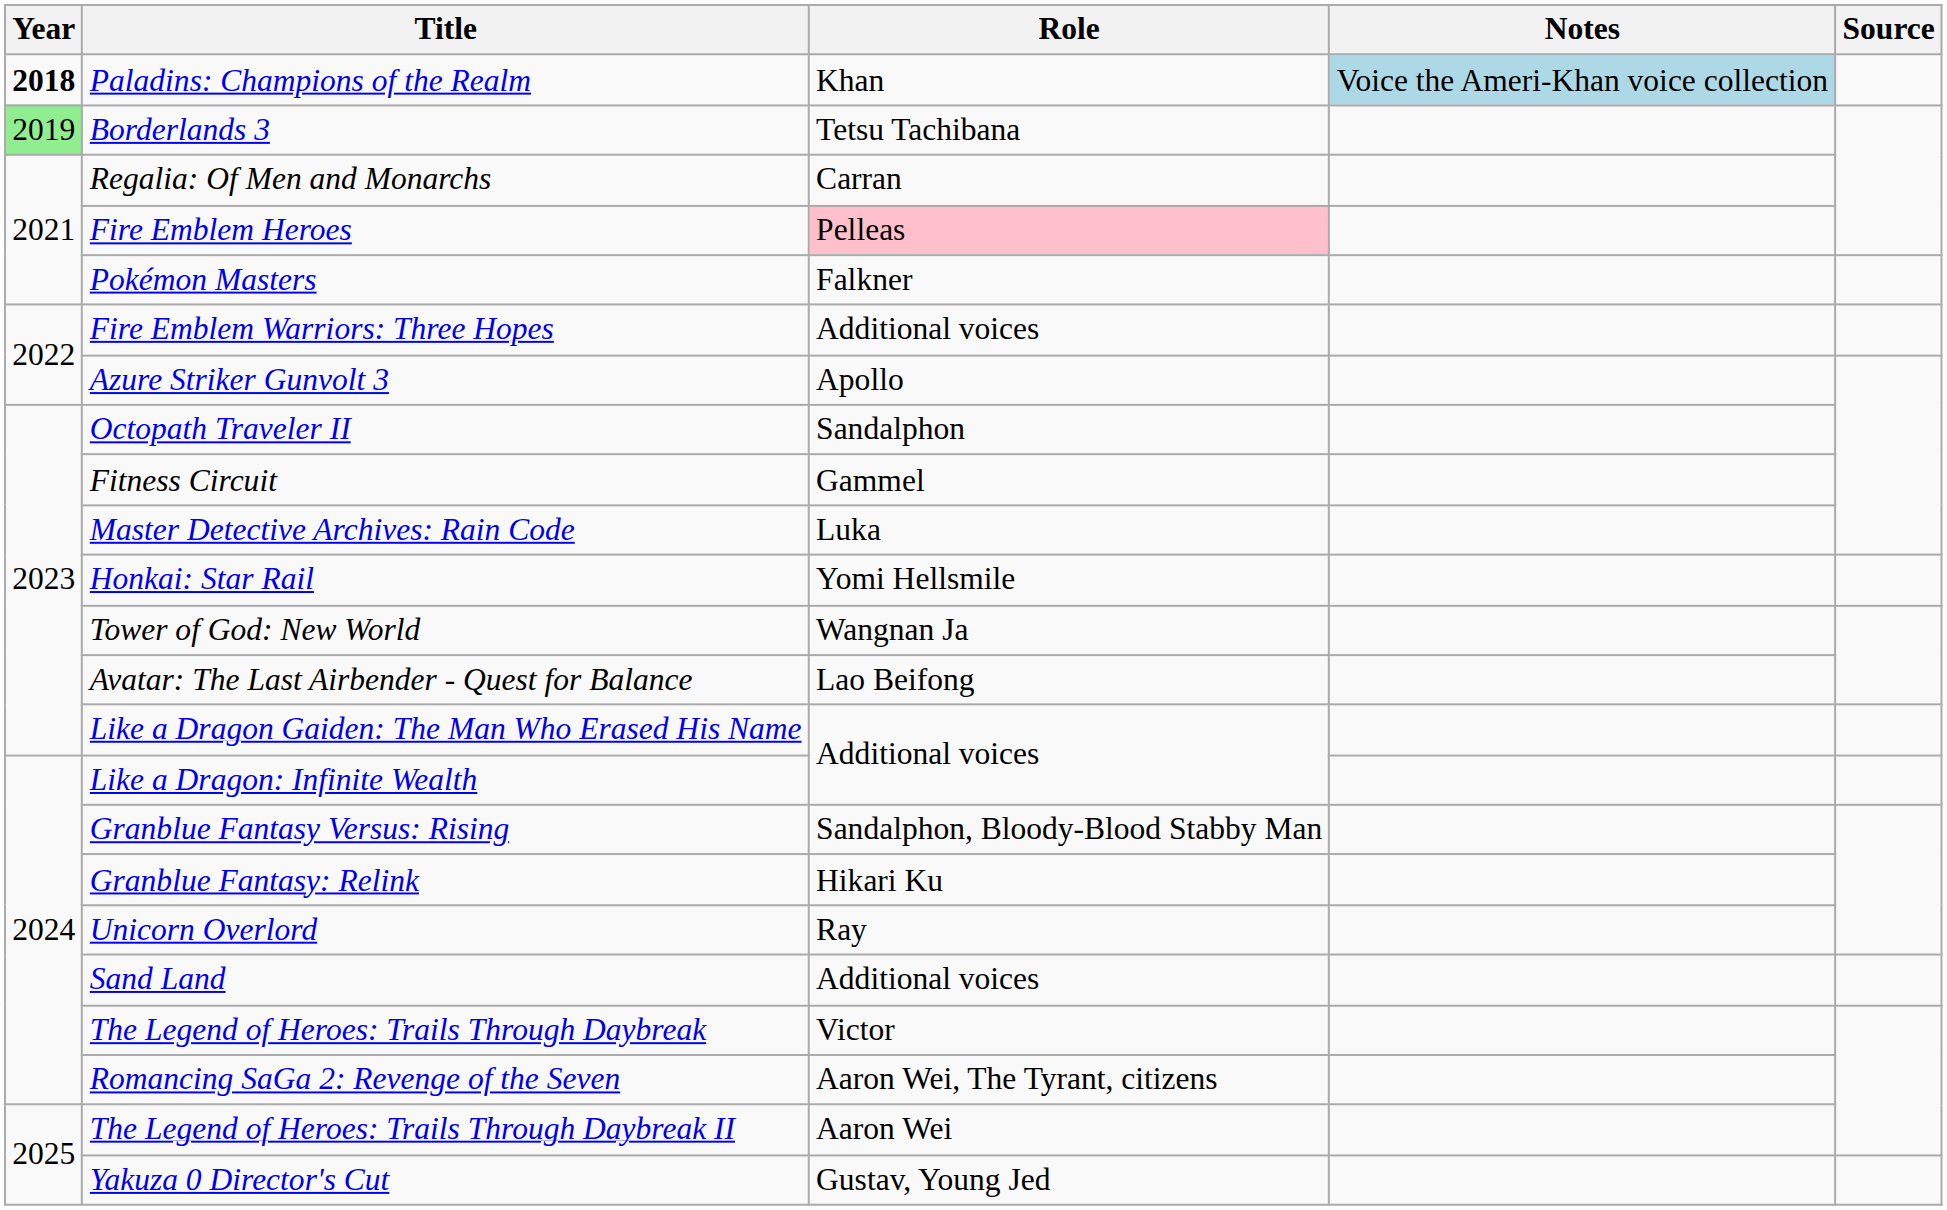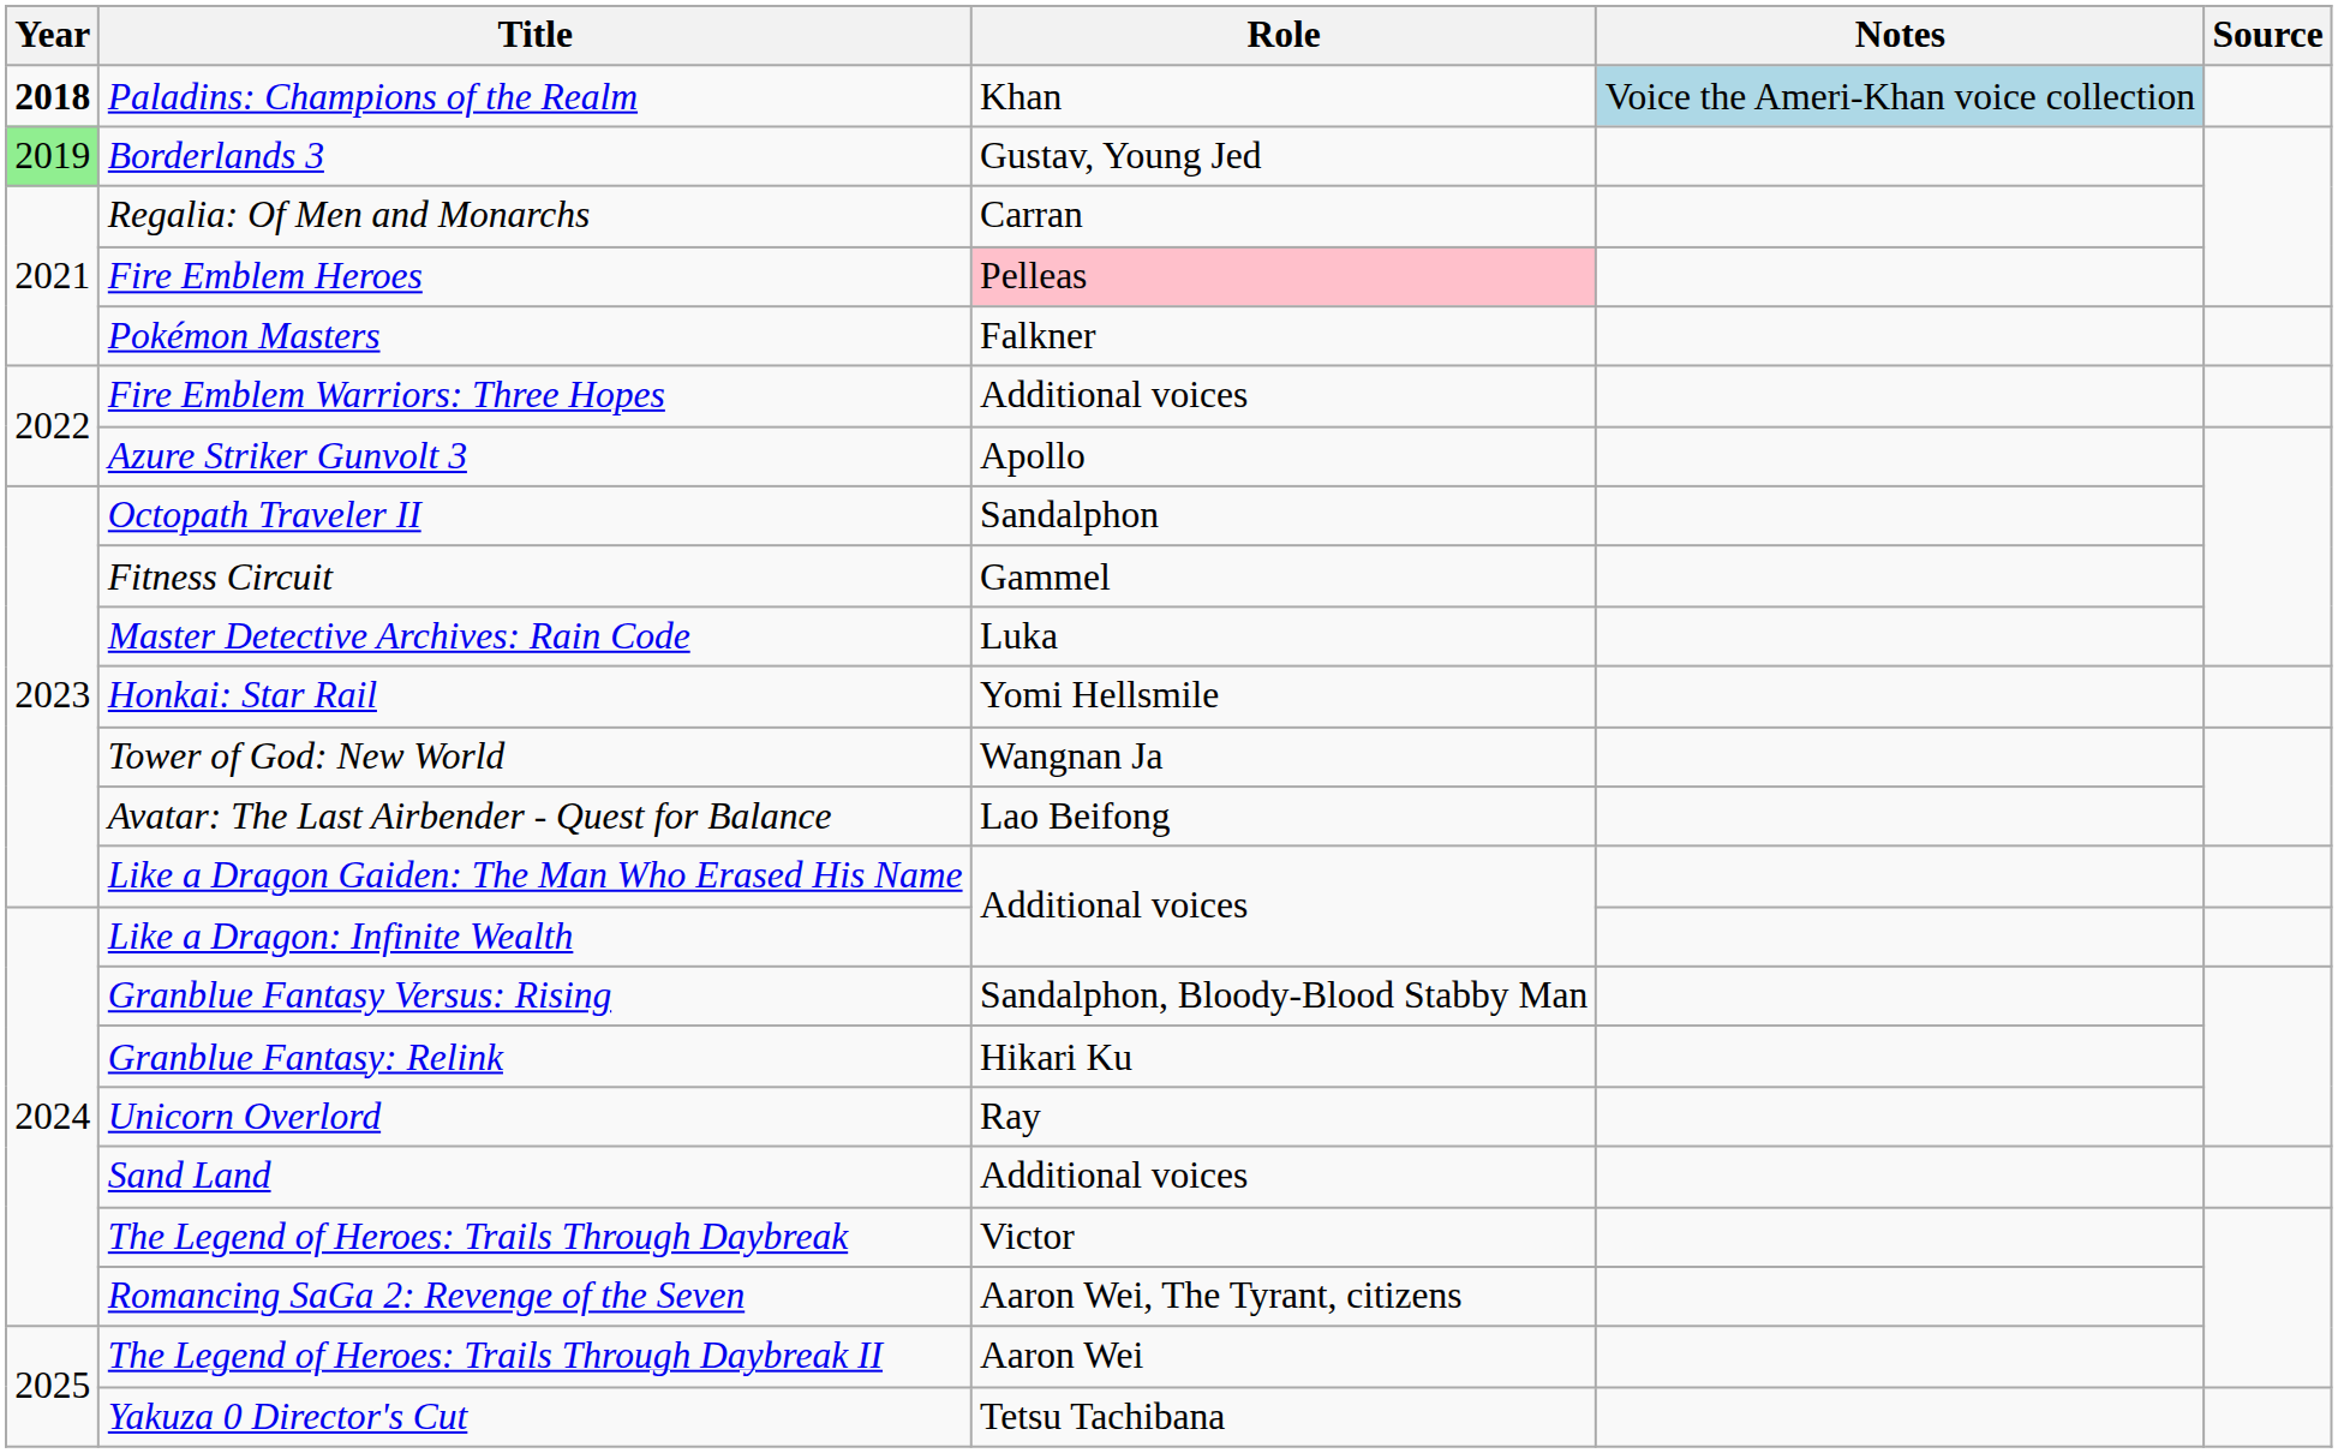 <table class="wikitable sortable plainrowheaders">
 <tr>
 <th>Year</th>
 <th>Title</th>
 <th>Role</th>
 <th class="unsortable">Notes</th>
 <th class="unsortable">Source</th>
 </tr>
 <tr>
 <td><strong>2018</strong></td>
 <td><em><a href='#'>Paladins: Champions of the Realm</a></em></td>
 <td>Khan</td>
 <td style="background: lightblue;">Voice the Ameri-Khan voice collection</td>
 <td></td>
 </tr>
 <tr>
 <td style="background: lightgreen;">2019</td>
 <td><em><a href='#'>Borderlands 3</a></em></td>
-<td>Tetsu Tachibana</td>
+<td>Gustav, Young Jed</td>
 <td></td>
 <td rowspan="3"></td>
 </tr>
 <tr>
 <td rowspan="3">2021</td>
 <td><em>Regalia: Of Men and Monarchs</em></td>
 <td>Carran</td>
 <td></td>
 </tr>
 <tr>
 <td><em><a href='#'>Fire Emblem Heroes</a></em></td>
 <td style="background: pink;">Pelleas</td>
 <td></td>
 </tr>
 <tr>
 <td><em><a href='#'>Pokémon Masters</a></em></td>
 <td>Falkner</td>
 <td></td>
 </tr>
 <tr>
 <td rowspan="2">2022</td>
 <td><em><a href='#'>Fire Emblem Warriors: Three Hopes</a></em></td>
 <td>Additional voices</td>
 <td></td>
 <td></td>
 </tr>
 <tr>
 <td><em><a href='#'>Azure Striker Gunvolt 3</a></em></td>
 <td>Apollo</td>
 <td></td>
 <td rowspan="4"></td>
 </tr>
 <tr>
 <td rowspan="7">2023</td>
 <td><em><a href='#'>Octopath Traveler II</a></em></td>
 <td>Sandalphon</td>
 <td></td>
 </tr>
 <tr>
 <td><em>Fitness Circuit</em></td>
 <td>Gammel</td>
 <td></td>
 </tr>
 <tr>
 <td><em><a href='#'>Master Detective Archives: Rain Code</a></em></td>
 <td>Luka</td>
 <td></td>
 </tr>
 <tr>
 <td><em><a href='#'>Honkai: Star Rail</a></em></td>
 <td>Yomi Hellsmile</td>
 <td></td>
 </tr>
 <tr>
 <td><em>Tower of God: New World</em></td>
 <td>Wangnan Ja</td>
 <td></td>
 <td rowspan="2"></td>
 </tr>
 <tr>
 <td><em>Avatar: The Last Airbender - Quest for Balance</em></td>
 <td>Lao Beifong</td>
 <td></td>
 </tr>
 <tr>
 <td><em><a href='#'>Like a Dragon Gaiden: The Man Who Erased His Name</a></em></td>
 <td rowspan="2">Additional voices</td>
 <td></td>
 <td></td>
 </tr>
 <tr>
 <td rowspan="7">2024</td>
 <td><em><a href='#'>Like a Dragon: Infinite Wealth</a></em></td>
 <td></td>
 <td></td>
 </tr>
 <tr>
 <td><em><a href='#'>Granblue Fantasy Versus: Rising</a></em></td>
 <td>Sandalphon, Bloody-Blood Stabby Man</td>
 <td></td>
 <td rowspan="3"></td>
 </tr>
 <tr>
 <td><em><a href='#'>Granblue Fantasy: Relink</a></em></td>
 <td>Hikari Ku</td>
 <td></td>
 </tr>
 <tr>
 <td><em><a href='#'>Unicorn Overlord</a></em></td>
 <td>Ray</td>
 <td></td>
 </tr>
 <tr>
 <td><a href='#'><em>Sand Land</em></a></td>
 <td>Additional voices</td>
 <td></td>
 <td></td>
 </tr>
 <tr>
 <td><em><a href='#'>The Legend of Heroes: Trails Through Daybreak</a></em></td>
 <td>Victor</td>
 <td></td>
 <td rowspan="3"></td>
 </tr>
 <tr>
 <td><em><a href='#'>Romancing SaGa 2: Revenge of the Seven</a></em></td>
 <td>Aaron Wei, The Tyrant, citizens</td>
 <td></td>
 </tr>
 <tr>
 <td rowspan="2">2025</td>
 <td><em><a href='#'>The Legend of Heroes: Trails Through Daybreak II</a></em></td>
 <td>Aaron Wei</td>
 <td></td>
 </tr>
 <tr>
 <td><em><a href='#'>Yakuza 0 Director's Cut</a></em></td>
-<td>Gustav, Young Jed</td>
+<td>Tetsu Tachibana</td>
 <td></td>
 <td></td>
 </tr>
 </table>
